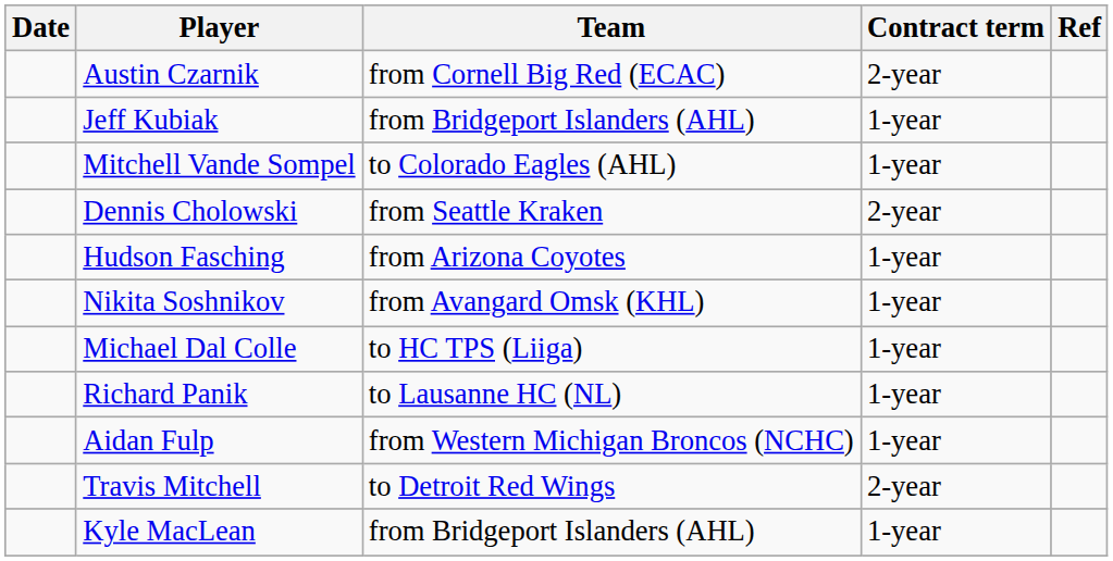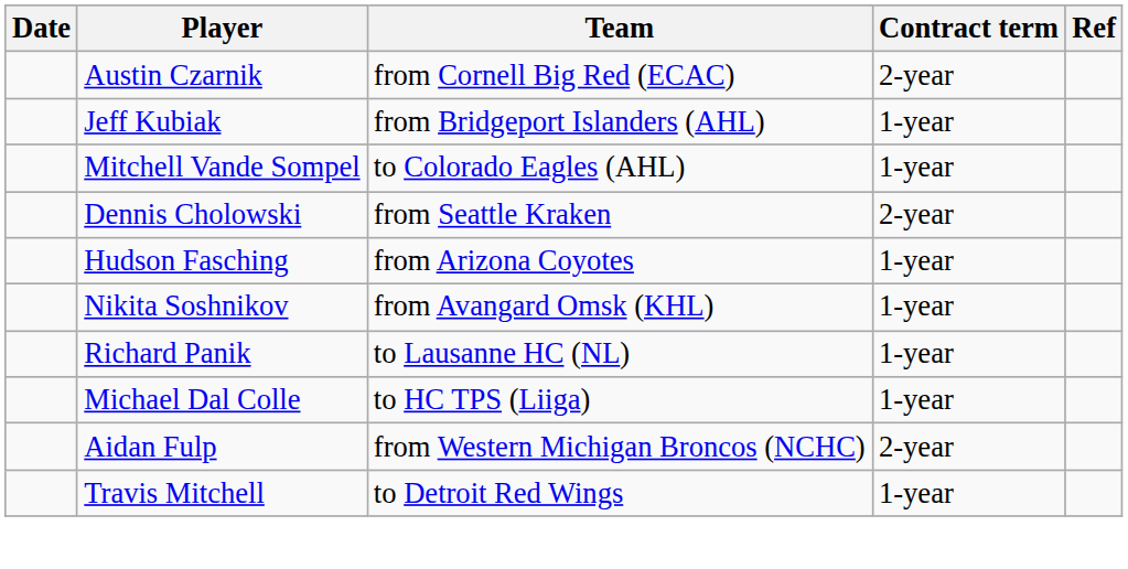 <table class="wikitable">
 <tr>
 <th>Date</th>
 <th>Player</th>
 <th>Team</th>
 <th>Contract term</th>
 <th>Ref</th>
 </tr>
 <tr>
 <td></td>
 <td><a href='#'>Austin Czarnik</a></td>
 <td>from <a href='#'>Cornell Big Red</a> (<a href='#'>ECAC</a>)</td>
 <td>2-year</td>
 <td></td>
 </tr>
 <tr>
 <td></td>
 <td><a href='#'>Jeff Kubiak</a></td>
 <td>from <a href='#'>Bridgeport Islanders</a> (<a href='#'>AHL</a>)</td>
 <td>1-year</td>
 <td></td>
 </tr>
 <tr>
 <td></td>
 <td><a href='#'>Mitchell Vande Sompel</a></td>
 <td>to <a href='#'>Colorado Eagles</a> (AHL)</td>
 <td>1-year</td>
 <td></td>
 </tr>
 <tr>
 <td></td>
 <td><a href='#'>Dennis Cholowski</a></td>
 <td>from <a href='#'>Seattle Kraken</a></td>
 <td>2-year</td>
 <td></td>
 </tr>
 <tr>
 <td></td>
 <td><a href='#'>Hudson Fasching</a></td>
 <td>from <a href='#'>Arizona Coyotes</a></td>
 <td>1-year</td>
 <td></td>
 </tr>
 <tr>
 <td></td>
 <td><a href='#'>Nikita Soshnikov</a></td>
 <td>from <a href='#'>Avangard Omsk</a> (<a href='#'>KHL</a>)</td>
 <td>1-year</td>
 <td></td>
 </tr>
 <tr>
 <td></td>
+<td><a href='#'>Richard Panik</a></td>
+<td>to <a href='#'>Lausanne HC</a> (<a href='#'>NL</a>)</td>
+<td>1-year</td>
+<td></td>
+</tr>
+<tr>
+<td></td>
 <td><a href='#'>Michael Dal Colle</a></td>
 <td>to <a href='#'>HC TPS</a> (<a href='#'>Liiga</a>)</td>
 <td>1-year</td>
 <td></td>
 </tr>
 <tr>
 <td></td>
-<td><a href='#'>Richard Panik</a></td>
-<td>to <a href='#'>Lausanne HC</a> (<a href='#'>NL</a>)</td>
-<td>1-year</td>
-<td></td>
-</tr>
-<tr>
-<td></td>
 <td><a href='#'>Aidan Fulp</a></td>
 <td>from <a href='#'>Western Michigan Broncos</a> (<a href='#'>NCHC</a>)</td>
-<td>1-year</td>
+<td>2-year</td>
 <td></td>
 </tr>
 <tr>
 <td></td>
 <td><a href='#'>Travis Mitchell</a></td>
 <td>to <a href='#'>Detroit Red Wings</a></td>
-<td>2-year</td>
-<td></td>
-</tr>
-<tr>
-<td></td>
-<td><a href='#'>Kyle MacLean</a></td>
-<td>from Bridgeport Islanders (AHL)</td>
 <td>1-year</td>
 <td></td>
 </tr>
 </table>
